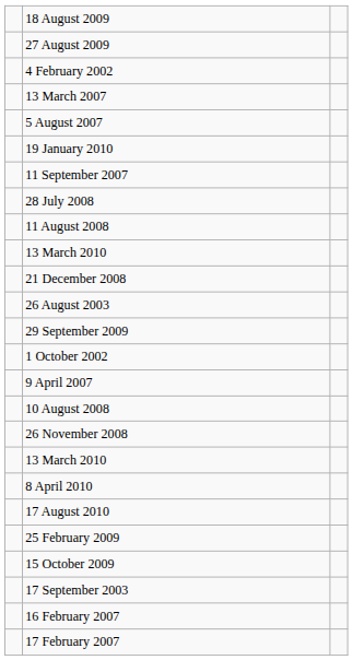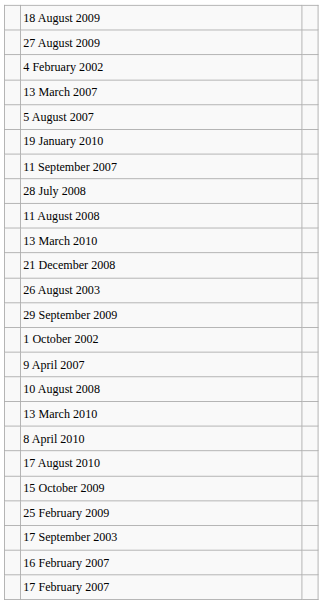 <table class="wikitable" style="font-size: 89%; float: left; width: 26em; margin-right: 1em; height: 700px">
 <tr>
 <td></td>
 <td>18 August 2009</td>
 <td></td>
 </tr>
 <tr>
 <td></td>
 <td>27 August 2009</td>
 <td></td>
 </tr>
 <tr>
 <td></td>
 <td>4 February 2002</td>
 <td></td>
 </tr>
 <tr>
 <td></td>
 <td>13 March 2007</td>
 <td></td>
 </tr>
 <tr>
 <td></td>
 <td>5 August 2007</td>
 <td></td>
 </tr>
 <tr>
 <td></td>
 <td>19 January 2010</td>
 <td></td>
 </tr>
 <tr>
 <td></td>
 <td>11 September 2007</td>
 <td></td>
 </tr>
 <tr>
 <td></td>
 <td>28 July 2008</td>
 <td></td>
 </tr>
 <tr>
 <td></td>
 <td>11 August 2008</td>
 <td></td>
 </tr>
 <tr>
 <td></td>
 <td>13 March 2010</td>
 <td></td>
 </tr>
 <tr>
 <td></td>
 <td>21 December 2008</td>
 <td></td>
 </tr>
 <tr>
 <td></td>
 <td>26 August 2003</td>
 <td></td>
 </tr>
 <tr>
 <td></td>
 <td>29 September 2009</td>
 <td></td>
 </tr>
 <tr>
 <td></td>
 <td>1 October 2002</td>
 <td></td>
 </tr>
 <tr>
 <td></td>
 <td>9 April 2007</td>
 <td></td>
 </tr>
 <tr>
 <td></td>
 <td>10 August 2008</td>
 <td></td>
 </tr>
 <tr>
 <td></td>
-<td>26 November 2008</td>
-<td></td>
-</tr>
-<tr>
-<td></td>
 <td>13 March 2010</td>
 <td></td>
 </tr>
 <tr>
 <td></td>
 <td>8 April 2010</td>
 <td></td>
 </tr>
 <tr>
 <td></td>
 <td>17 August 2010</td>
 <td></td>
 </tr>
 <tr>
 <td></td>
-<td>25 February 2009</td>
+<td>15 October 2009</td>
 <td></td>
 </tr>
 <tr>
 <td></td>
-<td>15 October 2009</td>
+<td>25 February 2009</td>
 <td></td>
 </tr>
 <tr>
 <td></td>
 <td>17 September 2003</td>
 <td></td>
 </tr>
 <tr>
 <td></td>
 <td>16 February 2007</td>
 <td></td>
 </tr>
 <tr>
 <td></td>
 <td>17 February 2007</td>
 <td></td>
 </tr>
 </table>
